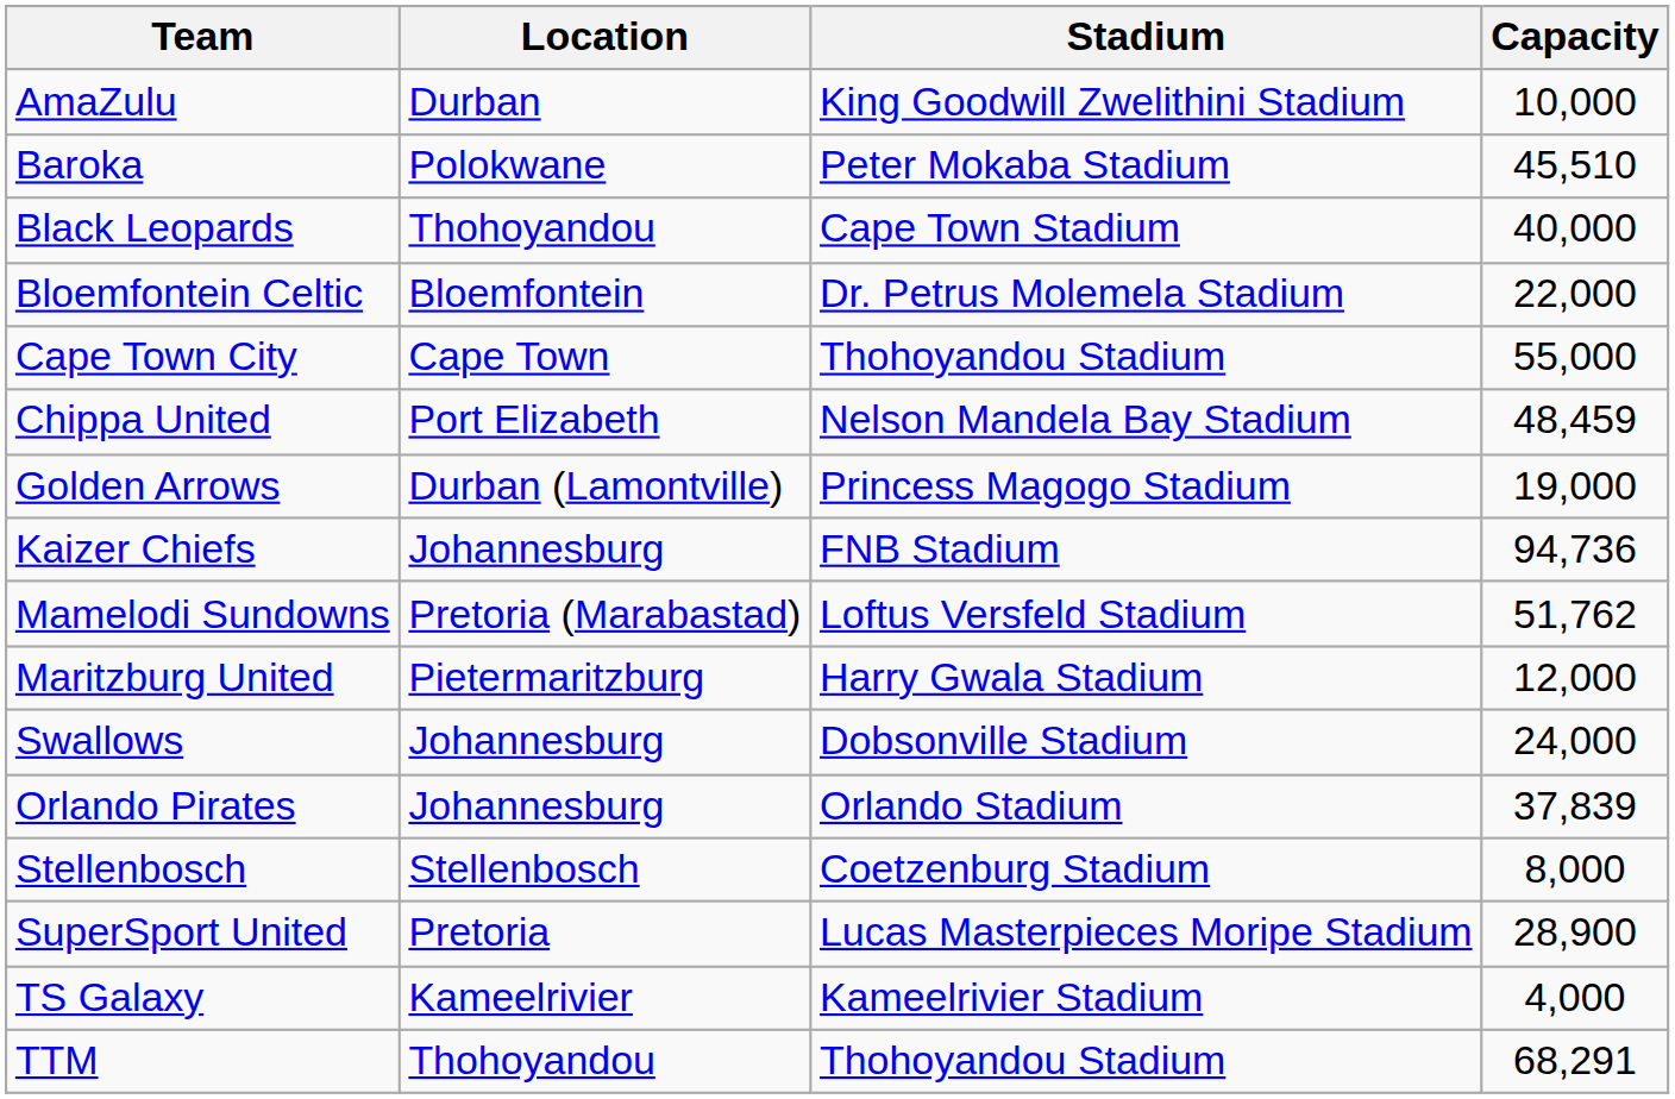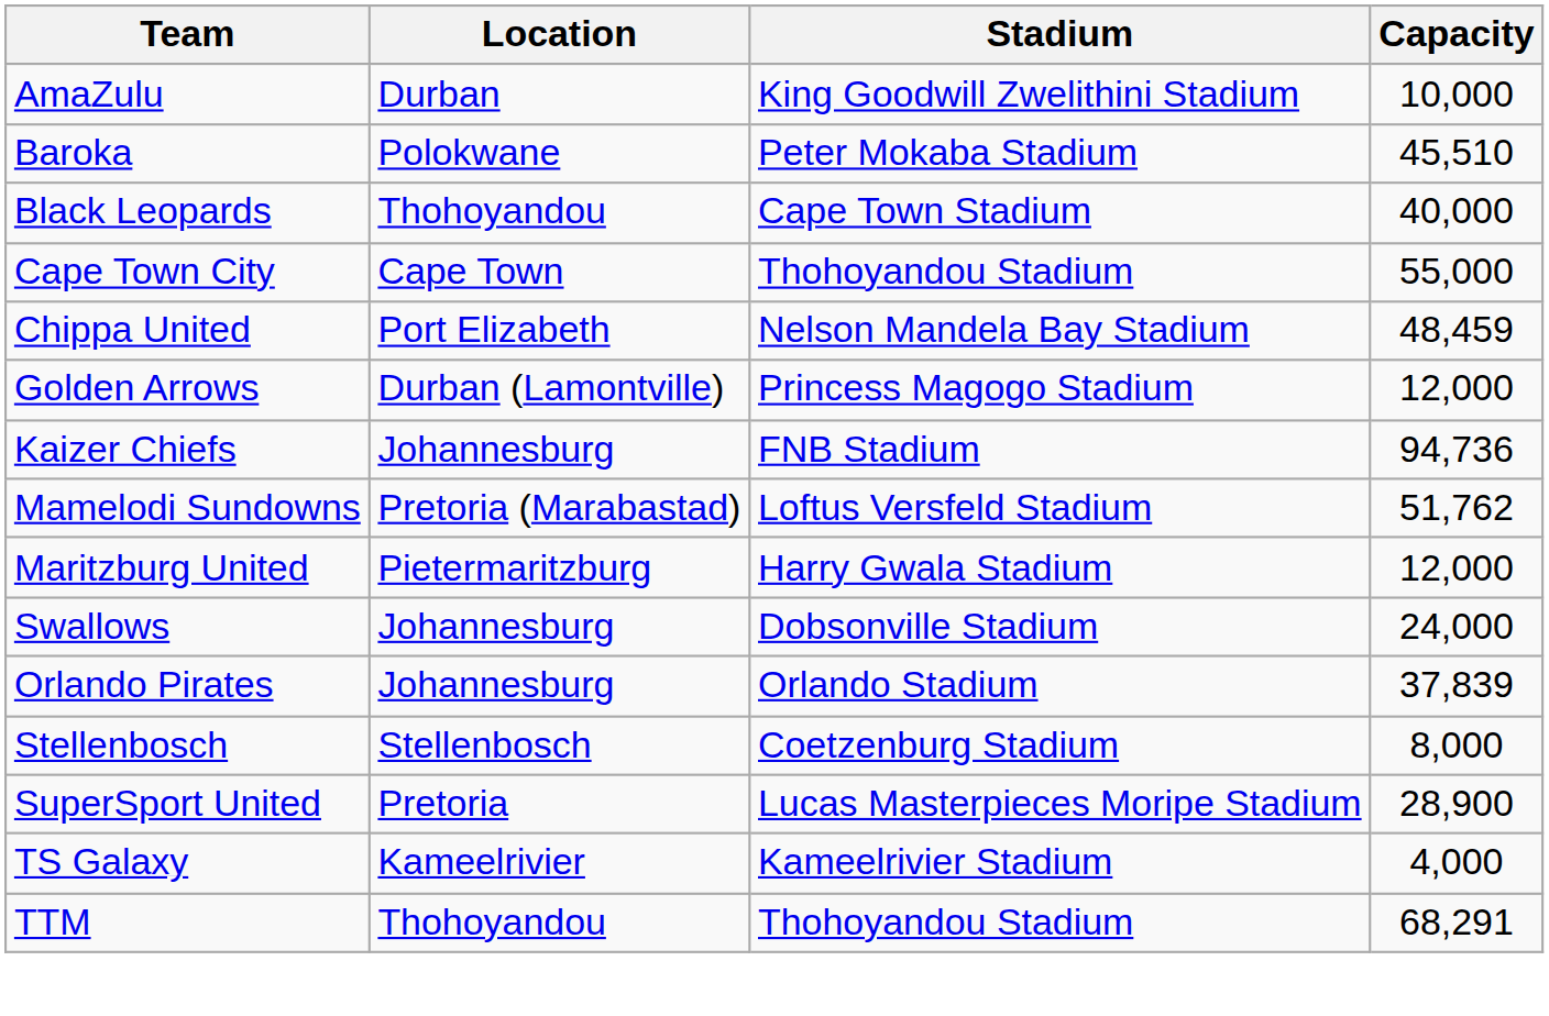 <table class="wikitable sortable">
 <tr>
 <th>Team</th>
 <th>Location</th>
 <th>Stadium</th>
 <th>Capacity</th>
 </tr>
 <tr>
 <td><a href='#'>AmaZulu</a></td>
 <td><a href='#'>Durban</a> </td>
 <td><a href='#'>King Goodwill Zwelithini Stadium</a></td>
 <td align="center">10,000</td>
 </tr>
 <tr>
 <td><a href='#'>Baroka</a></td>
 <td><a href='#'>Polokwane</a></td>
 <td><a href='#'>Peter Mokaba Stadium</a></td>
 <td align="center">45,510</td>
 </tr>
 <tr>
 <td><a href='#'>Black Leopards</a></td>
 <td><a href='#'>Thohoyandou</a></td>
 <td><a href='#'>Cape Town Stadium</a></td>
 <td align="center">40,000</td>
 </tr>
 <tr>
-<td><a href='#'>Bloemfontein Celtic</a></td>
-<td><a href='#'>Bloemfontein</a></td>
-<td><a href='#'>Dr. Petrus Molemela Stadium</a></td>
-<td align="center">22,000</td>
-</tr>
-<tr>
 <td><a href='#'>Cape Town City</a></td>
 <td><a href='#'>Cape Town</a></td>
 <td><a href='#'>Thohoyandou Stadium</a></td>
 <td align="center">55,000</td>
 </tr>
 <tr>
 <td><a href='#'>Chippa United</a></td>
 <td><a href='#'>Port Elizabeth</a></td>
 <td><a href='#'>Nelson Mandela Bay Stadium</a></td>
 <td align="center">48,459</td>
 </tr>
 <tr>
 <td><a href='#'>Golden Arrows</a></td>
 <td><a href='#'>Durban</a> (<a href='#'>Lamontville</a>)</td>
 <td><a href='#'>Princess Magogo Stadium</a></td>
-<td align="center">19,000</td>
+<td align="center">12,000</td>
 </tr>
 <tr>
 <td><a href='#'>Kaizer Chiefs</a></td>
 <td><a href='#'>Johannesburg</a> </td>
 <td><a href='#'>FNB Stadium</a></td>
 <td align="center">94,736</td>
 </tr>
 <tr>
 <td><a href='#'>Mamelodi Sundowns</a></td>
 <td><a href='#'>Pretoria</a> (<a href='#'>Marabastad</a>)</td>
 <td><a href='#'>Loftus Versfeld Stadium</a></td>
 <td align="center">51,762</td>
 </tr>
 <tr>
 <td><a href='#'>Maritzburg United</a></td>
 <td><a href='#'>Pietermaritzburg</a></td>
 <td><a href='#'>Harry Gwala Stadium</a></td>
 <td align="center">12,000</td>
 </tr>
 <tr>
 <td><a href='#'>Swallows</a></td>
 <td><a href='#'>Johannesburg</a> </td>
 <td><a href='#'>Dobsonville Stadium</a></td>
 <td align="center">24,000</td>
 </tr>
 <tr>
 <td><a href='#'>Orlando Pirates</a></td>
 <td><a href='#'>Johannesburg</a> </td>
 <td><a href='#'>Orlando Stadium</a></td>
 <td align="center">37,839</td>
 </tr>
 <tr>
 <td><a href='#'>Stellenbosch</a></td>
 <td><a href='#'>Stellenbosch</a></td>
 <td><a href='#'>Coetzenburg Stadium</a></td>
 <td align="center">8,000</td>
 </tr>
 <tr>
 <td><a href='#'>SuperSport United</a></td>
 <td><a href='#'>Pretoria</a></td>
 <td><a href='#'>Lucas Masterpieces Moripe Stadium</a></td>
 <td align="center">28,900</td>
 </tr>
 <tr>
 <td><a href='#'>TS Galaxy</a></td>
 <td><a href='#'>Kameelrivier</a></td>
 <td><a href='#'>Kameelrivier Stadium</a></td>
 <td align="center">4,000</td>
 </tr>
 <tr>
 <td><a href='#'>TTM</a></td>
 <td><a href='#'>Thohoyandou</a></td>
 <td><a href='#'>Thohoyandou Stadium</a></td>
 <td align="center">68,291</td>
 </tr>
 </table>
